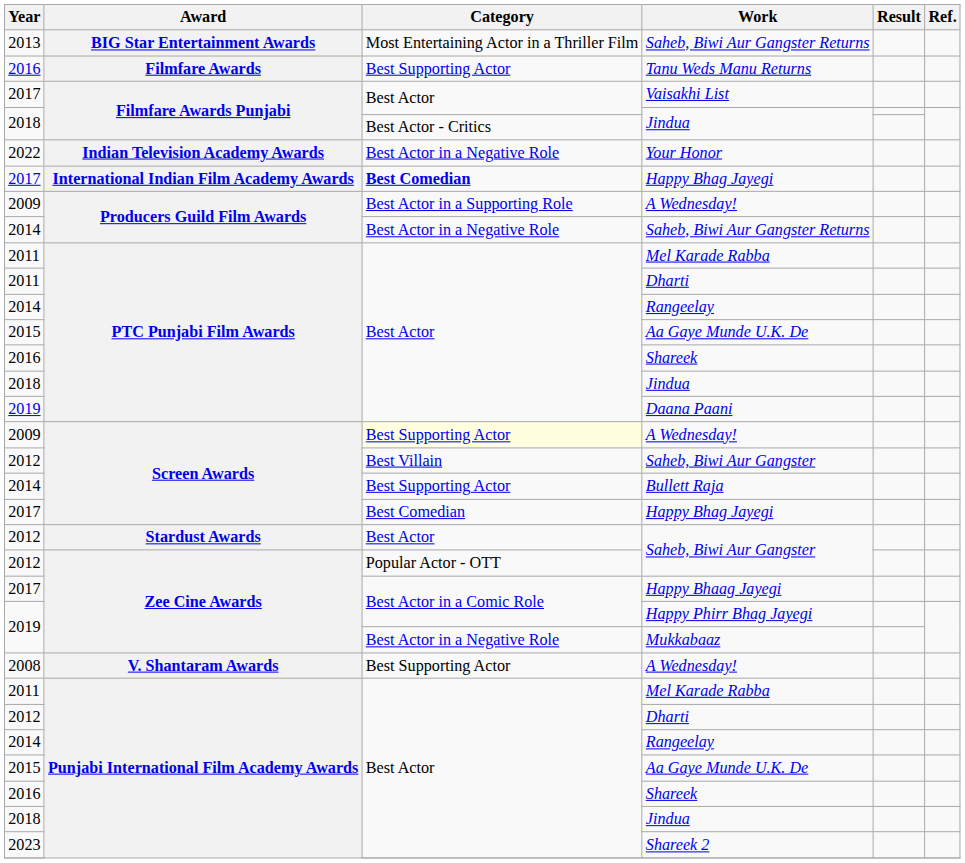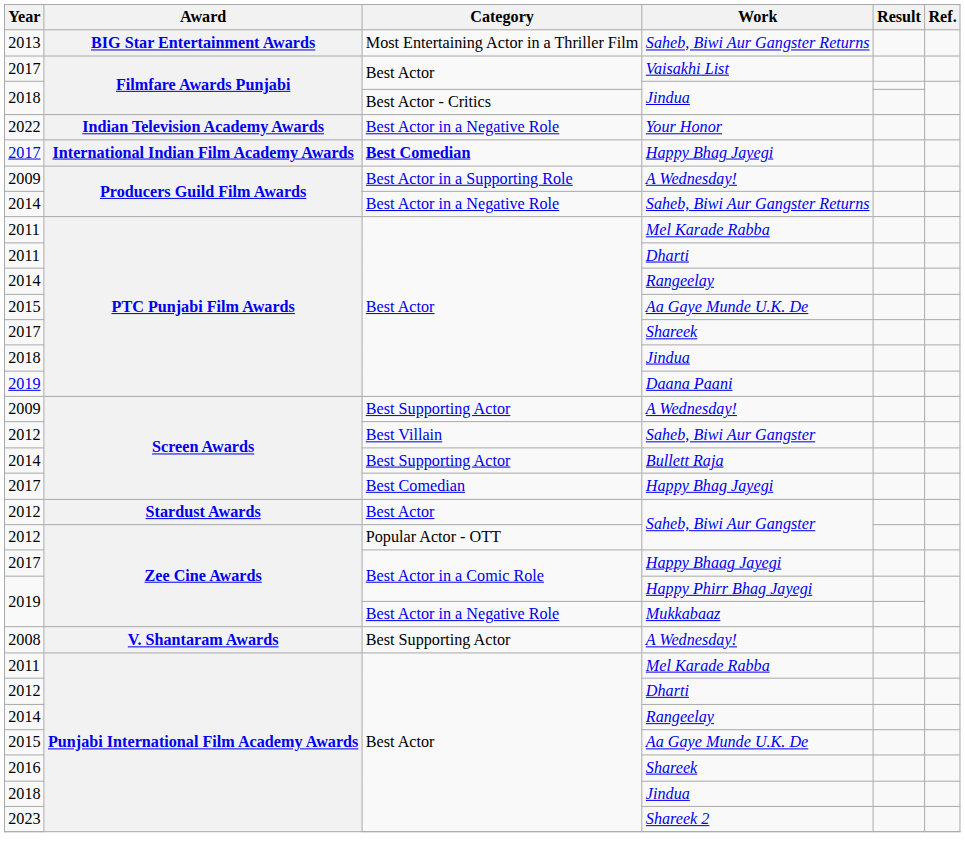 <table class="wikitable plainrowheaders">
 <tr>
 <th>Year</th>
 <th>Award</th>
 <th>Category</th>
 <th>Work</th>
 <th>Result</th>
 <th>Ref.</th>
 </tr>
 <tr>
 <td>2013</td>
 <th scope="row"><a href='#'>BIG Star Entertainment Awards</a></th>
 <td>Most Entertaining Actor in a Thriller Film</td>
 <td><em><a href='#'>Saheb, Biwi Aur Gangster Returns</a></em></td>
-<td></td>
-<td></td>
-</tr>
-<tr>
-<td><a href='#'>2016</a></td>
-<th scope="row"><a href='#'>Filmfare Awards</a></th>
-<td><a href='#'>Best Supporting Actor</a></td>
-<td><em><a href='#'>Tanu Weds Manu Returns</a></em></td>
 <td></td>
 <td></td>
 </tr>
 <tr>
 <td>2017</td>
 <th scope="row" rowspan="3"><a href='#'>Filmfare Awards Punjabi</a></th>
 <td rowspan="2">Best Actor</td>
 <td><em><a href='#'>Vaisakhi List</a></em></td>
 <td></td>
 <td></td>
 </tr>
 <tr>
 <td rowspan="2">2018</td>
 <td rowspan="2"><em><a href='#'>Jindua</a></em></td>
 <td></td>
 <td rowspan="2"></td>
 </tr>
 <tr>
 <td>Best Actor - Critics</td>
 <td></td>
 </tr>
 <tr>
 <td>2022</td>
 <th scope="row"><a href='#'>Indian Television Academy Awards</a></th>
 <td><a href='#'>Best Actor in a Negative Role</a></td>
 <td><em><a href='#'>Your Honor</a></em></td>
 <td></td>
 <td></td>
 </tr>
 <tr>
 <td><a href='#'>2017</a></td>
 <th scope="row"><a href='#'>International Indian Film Academy Awards</a></th>
 <td><strong><a href='#'>Best Comedian</a></strong></td>
 <td><em><a href='#'>Happy Bhag Jayegi</a></em></td>
 <td></td>
 <td></td>
 </tr>
 <tr>
 <td>2009</td>
 <th scope="row" rowspan="2"><a href='#'>Producers Guild Film Awards</a></th>
 <td><a href='#'>Best Actor in a Supporting Role</a></td>
 <td><em><a href='#'>A Wednesday!</a></em></td>
 <td></td>
 <td></td>
 </tr>
 <tr>
 <td>2014</td>
 <td><a href='#'>Best Actor in a Negative Role</a></td>
 <td><em><a href='#'>Saheb, Biwi Aur Gangster Returns</a></em></td>
 <td></td>
 <td></td>
 </tr>
 <tr>
 <td>2011</td>
 <th scope="row" rowspan="7"><a href='#'>PTC Punjabi Film Awards</a></th>
 <td rowspan="7"><a href='#'>Best Actor</a></td>
 <td><em><a href='#'>Mel Karade Rabba</a></em></td>
 <td></td>
 <td></td>
 </tr>
 <tr>
 <td>2011</td>
 <td><em><a href='#'>Dharti</a></em></td>
 <td></td>
 <td></td>
 </tr>
 <tr>
 <td>2014</td>
 <td><em><a href='#'>Rangeelay</a></em></td>
 <td></td>
 <td></td>
 </tr>
 <tr>
 <td>2015</td>
 <td><em><a href='#'>Aa Gaye Munde U.K. De</a></em></td>
 <td></td>
 <td></td>
 </tr>
 <tr>
-<td>2016</td>
+<td>2017</td>
 <td><em><a href='#'>Shareek</a></em></td>
 <td></td>
 <td></td>
 </tr>
 <tr>
 <td>2018</td>
 <td><em><a href='#'>Jindua</a></em></td>
 <td></td>
 <td></td>
 </tr>
 <tr>
 <td><a href='#'>2019</a></td>
 <td><em><a href='#'>Daana Paani</a></em></td>
 <td></td>
 <td></td>
 </tr>
 <tr>
 <td>2009</td>
 <th scope="row" rowspan="4"><a href='#'>Screen Awards</a></th>
-<td style="background: lightyellow;"><a href='#'>Best Supporting Actor</a></td>
+<td><a href='#'>Best Supporting Actor</a></td>
 <td><em><a href='#'>A Wednesday!</a></em></td>
 <td></td>
 <td></td>
 </tr>
 <tr>
 <td>2012</td>
 <td><a href='#'>Best Villain</a></td>
 <td><em><a href='#'>Saheb, Biwi Aur Gangster</a></em></td>
 <td></td>
 <td></td>
 </tr>
 <tr>
 <td>2014</td>
 <td><a href='#'>Best Supporting Actor</a></td>
 <td><em><a href='#'>Bullett Raja</a></em></td>
 <td></td>
 <td></td>
 </tr>
 <tr>
 <td>2017</td>
 <td><a href='#'>Best Comedian</a></td>
 <td><em><a href='#'>Happy Bhag Jayegi</a></em></td>
 <td></td>
 <td></td>
 </tr>
 <tr>
 <td>2012</td>
 <th scope="row"><a href='#'>Stardust Awards</a></th>
 <td><a href='#'>Best Actor</a></td>
 <td rowspan="2"><em><a href='#'>Saheb, Biwi Aur Gangster</a></em></td>
 <td></td>
 <td></td>
 </tr>
 <tr>
 <td>2012</td>
 <th scope="row" rowspan="4"><a href='#'>Zee Cine Awards</a></th>
 <td>Popular Actor - OTT</td>
 <td></td>
 <td></td>
 </tr>
 <tr>
 <td>2017</td>
 <td rowspan="2"><a href='#'>Best Actor in a Comic Role</a></td>
 <td><em><a href='#'>Happy Bhaag Jayegi</a></em></td>
 <td></td>
 <td></td>
 </tr>
 <tr>
 <td rowspan="2">2019</td>
 <td><em><a href='#'>Happy Phirr Bhag Jayegi</a></em></td>
 <td></td>
 <td rowspan="2"></td>
 </tr>
 <tr>
 <td><a href='#'>Best Actor in a Negative Role</a></td>
 <td><em><a href='#'>Mukkabaaz</a></em></td>
 <td></td>
 </tr>
 <tr>
 <td>2008</td>
 <th scope="row"><a href='#'>V. Shantaram Awards</a></th>
 <td>Best Supporting Actor</td>
 <td><em><a href='#'>A Wednesday!</a></em></td>
 <td></td>
 <td></td>
 </tr>
 <tr>
 <td>2011</td>
 <th scope="row" rowspan="8"><a href='#'>Punjabi International Film Academy Awards</a></th>
 <td rowspan="7">Best Actor</td>
 <td><em><a href='#'>Mel Karade Rabba</a></em></td>
 <td></td>
 <td></td>
 </tr>
 <tr>
 <td>2012</td>
 <td><em><a href='#'>Dharti</a></em></td>
 <td></td>
 <td></td>
 </tr>
 <tr>
 <td>2014</td>
 <td><em><a href='#'>Rangeelay</a></em></td>
 <td></td>
 <td></td>
 </tr>
 <tr>
 <td>2015</td>
 <td><em><a href='#'>Aa Gaye Munde U.K. De</a></em></td>
 <td></td>
 <td></td>
 </tr>
 <tr>
 <td>2016</td>
 <td><em><a href='#'>Shareek</a></em></td>
 <td></td>
 <td></td>
 </tr>
 <tr>
 <td>2018</td>
 <td><em><a href='#'>Jindua</a></em></td>
 <td></td>
 <td></td>
 </tr>
 <tr>
 <td>2023</td>
 <td><em><a href='#'>Shareek 2</a></em></td>
 <td></td>
 <td></td>
 </tr>
 <tr>
 </tr>
 </table>
